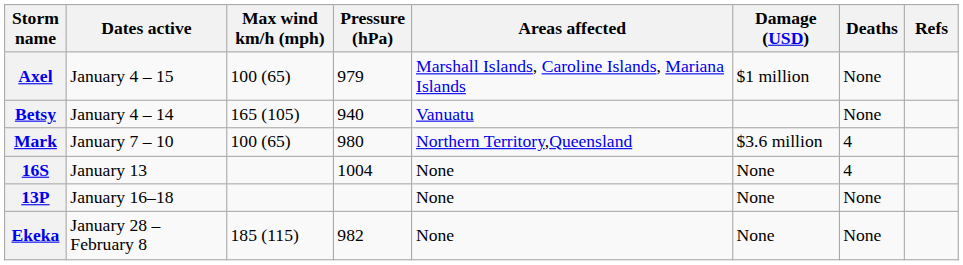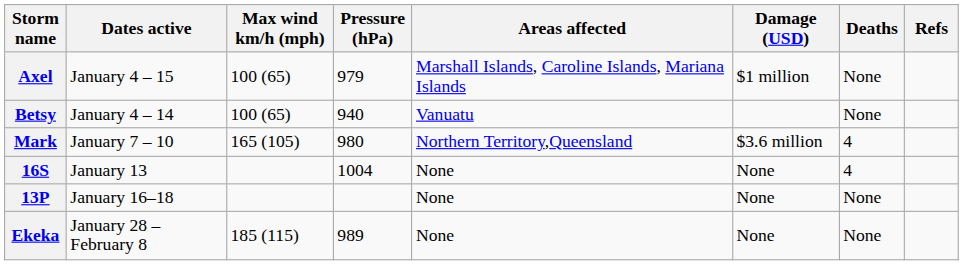 <table class="wikitable sortable">
 <tr>
 <th width="5%">Storm name</th>
 <th width="15%">Dates active</th>
 <th width="10%">Max wind<br>km/h (mph)</th>
 <th width="5%">Pressure<br>(hPa)</th>
 <th width="30%">Areas affected</th>
 <th width="10%">Damage<br>(<a href='#'>USD</a>)</th>
 <th width="5%">Deaths</th>
 <th width="5%">Refs</th>
 </tr>
 <tr>
 <th><a href='#'>Axel</a></th>
 <td>January 4 – 15</td>
 <td>100 (65)</td>
 <td>979</td>
 <td><a href='#'>Marshall Islands</a>, <a href='#'>Caroline Islands</a>, <a href='#'>Mariana Islands</a></td>
 <td>$1 million</td>
 <td>None</td>
 <td></td>
 </tr>
 <tr>
 <th><a href='#'>Betsy</a></th>
 <td>January 4 – 14</td>
-<td>165 (105)</td>
+<td>100 (65)</td>
 <td>940</td>
 <td><a href='#'>Vanuatu</a></td>
 <td></td>
 <td>None</td>
 <td></td>
 </tr>
 <tr>
 <th><a href='#'>Mark</a></th>
 <td>January 7 – 10</td>
-<td>100 (65)</td>
+<td>165 (105)</td>
 <td>980</td>
 <td><a href='#'>Northern Territory</a>,<a href='#'>Queensland</a></td>
 <td>$3.6 million</td>
 <td>4</td>
 <td></td>
 </tr>
 <tr>
 <th><a href='#'>16S</a></th>
 <td>January 13</td>
 <td></td>
 <td>1004</td>
 <td>None</td>
 <td>None</td>
 <td>4</td>
 <td></td>
 </tr>
 <tr>
 <th><a href='#'>13P</a></th>
 <td>January 16–18</td>
 <td></td>
 <td></td>
 <td>None</td>
 <td>None</td>
 <td>None</td>
 <td></td>
 </tr>
 <tr>
 <th><a href='#'>Ekeka</a></th>
 <td>January 28 – February 8</td>
 <td>185 (115)</td>
-<td>982</td>
+<td>989</td>
 <td>None</td>
 <td>None</td>
 <td>None</td>
 <td></td>
 </tr>
 </table>
